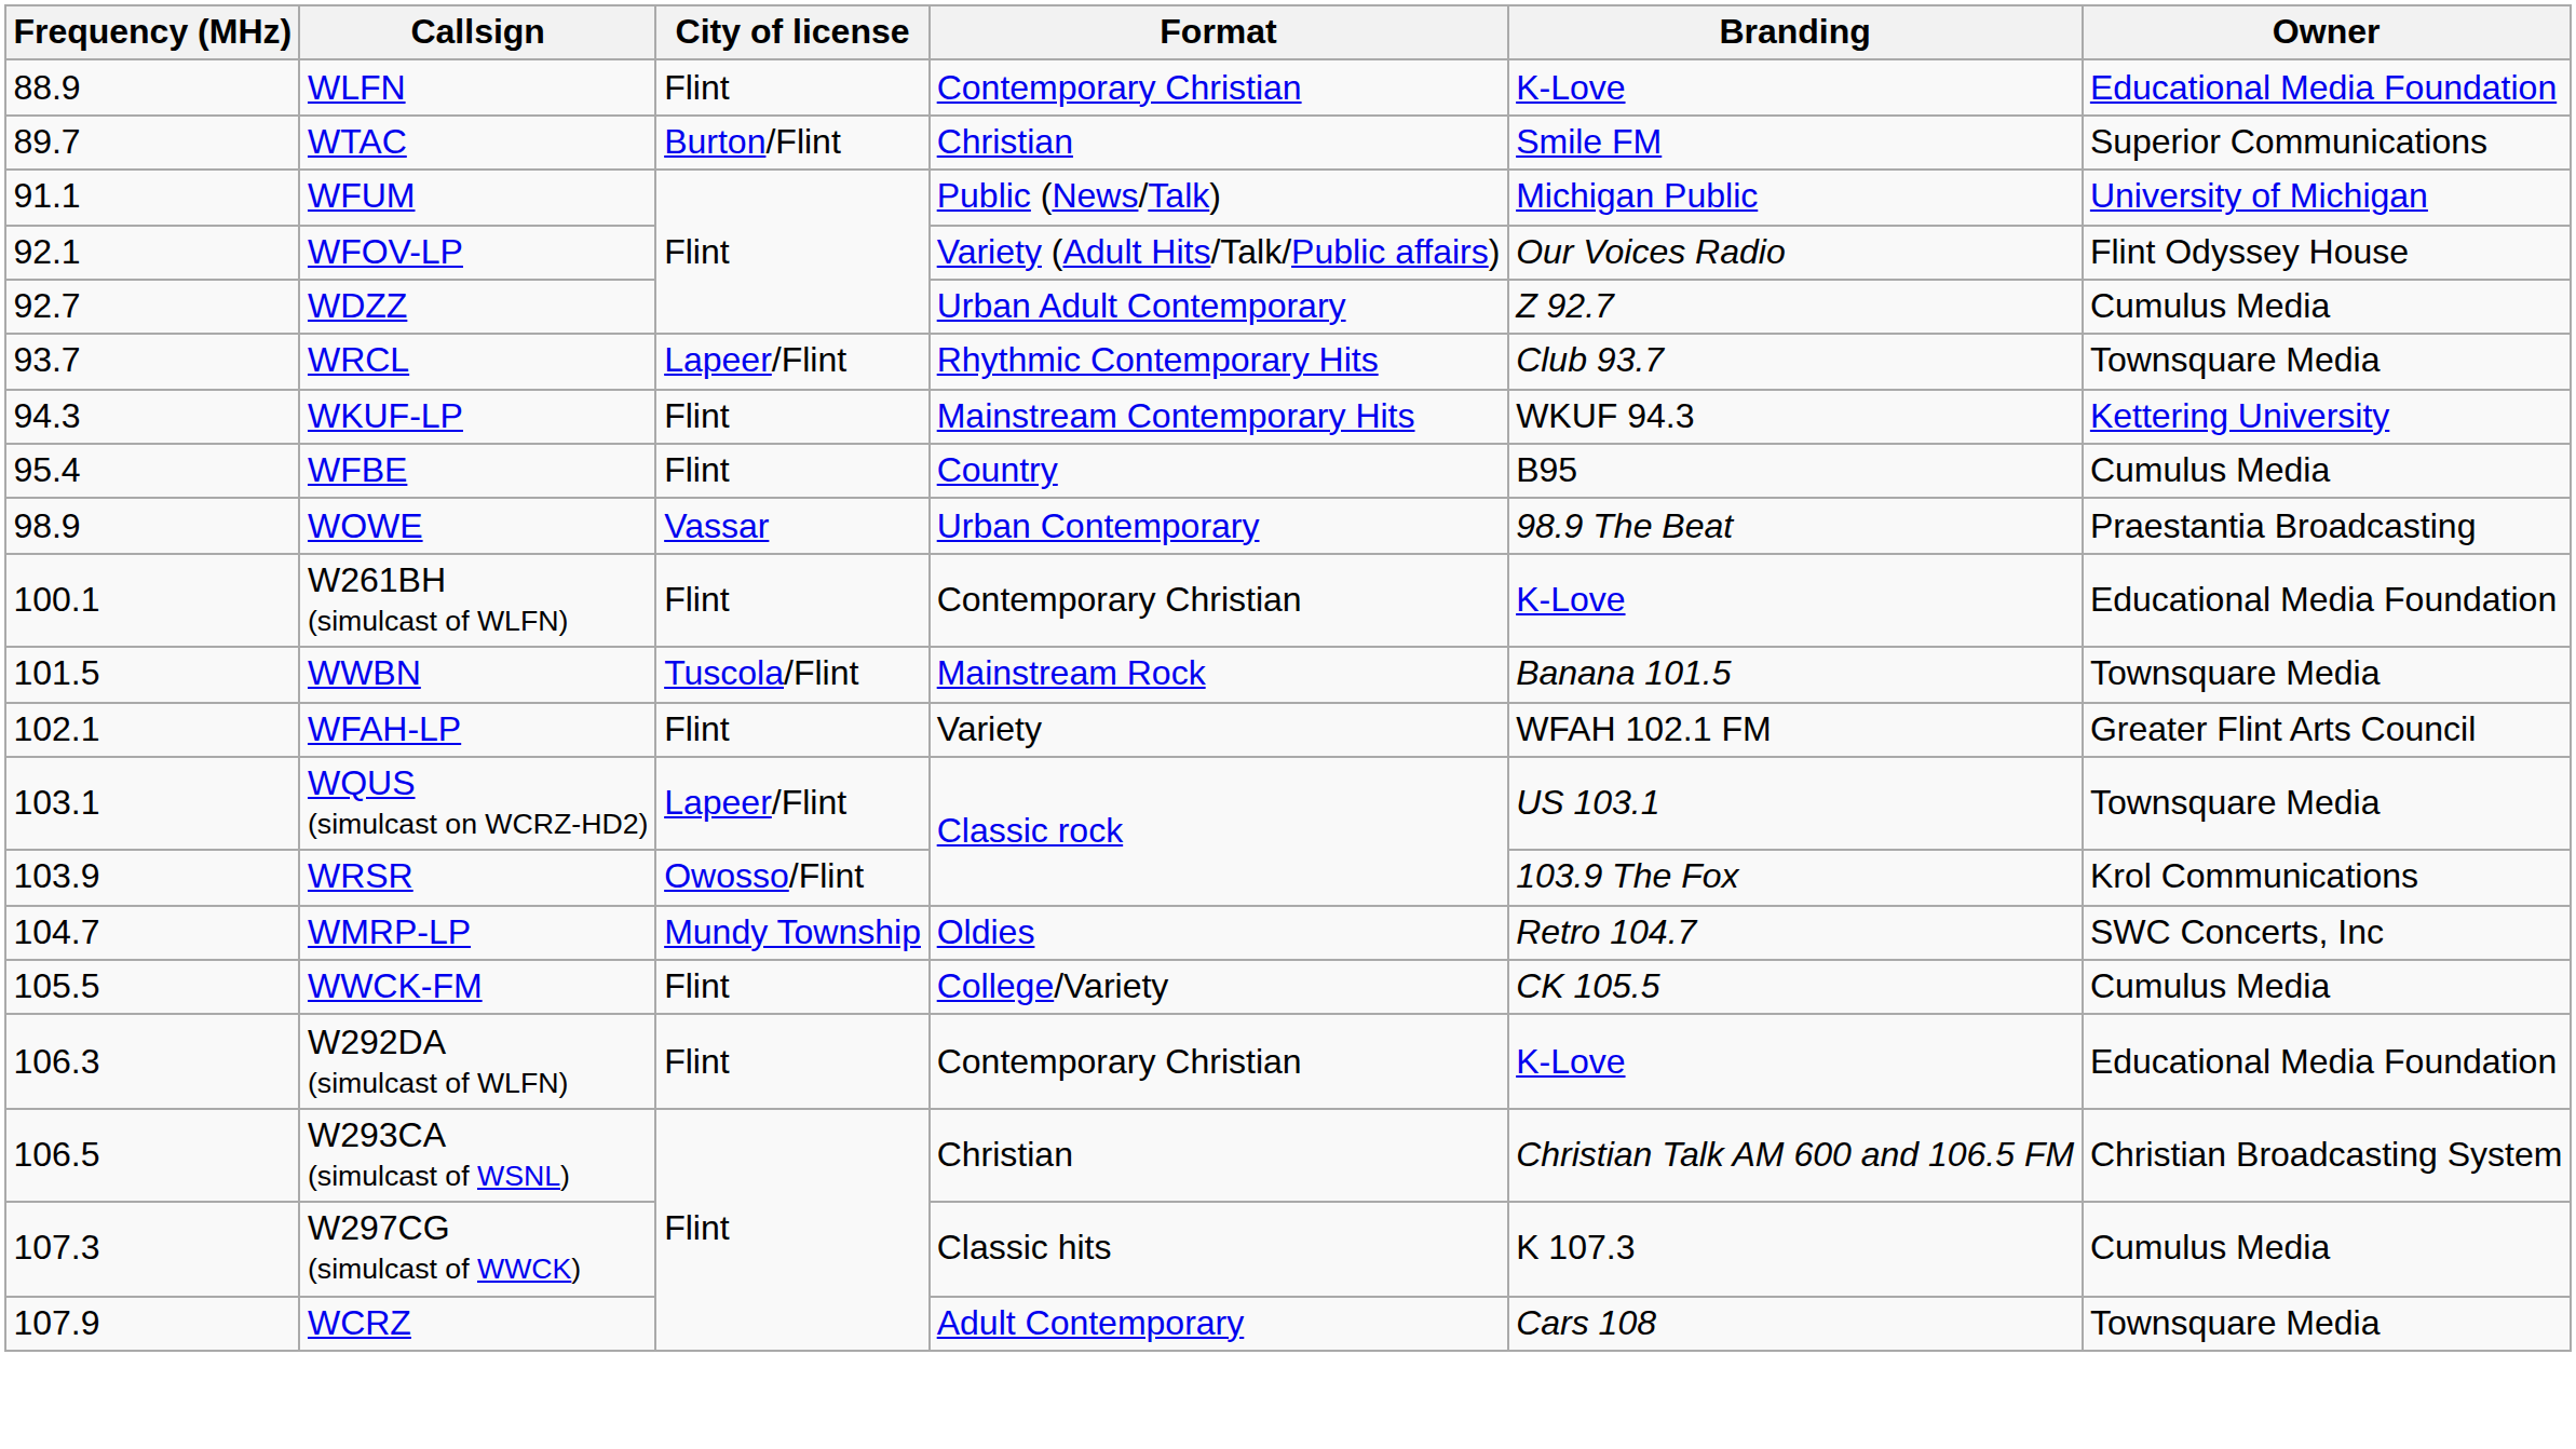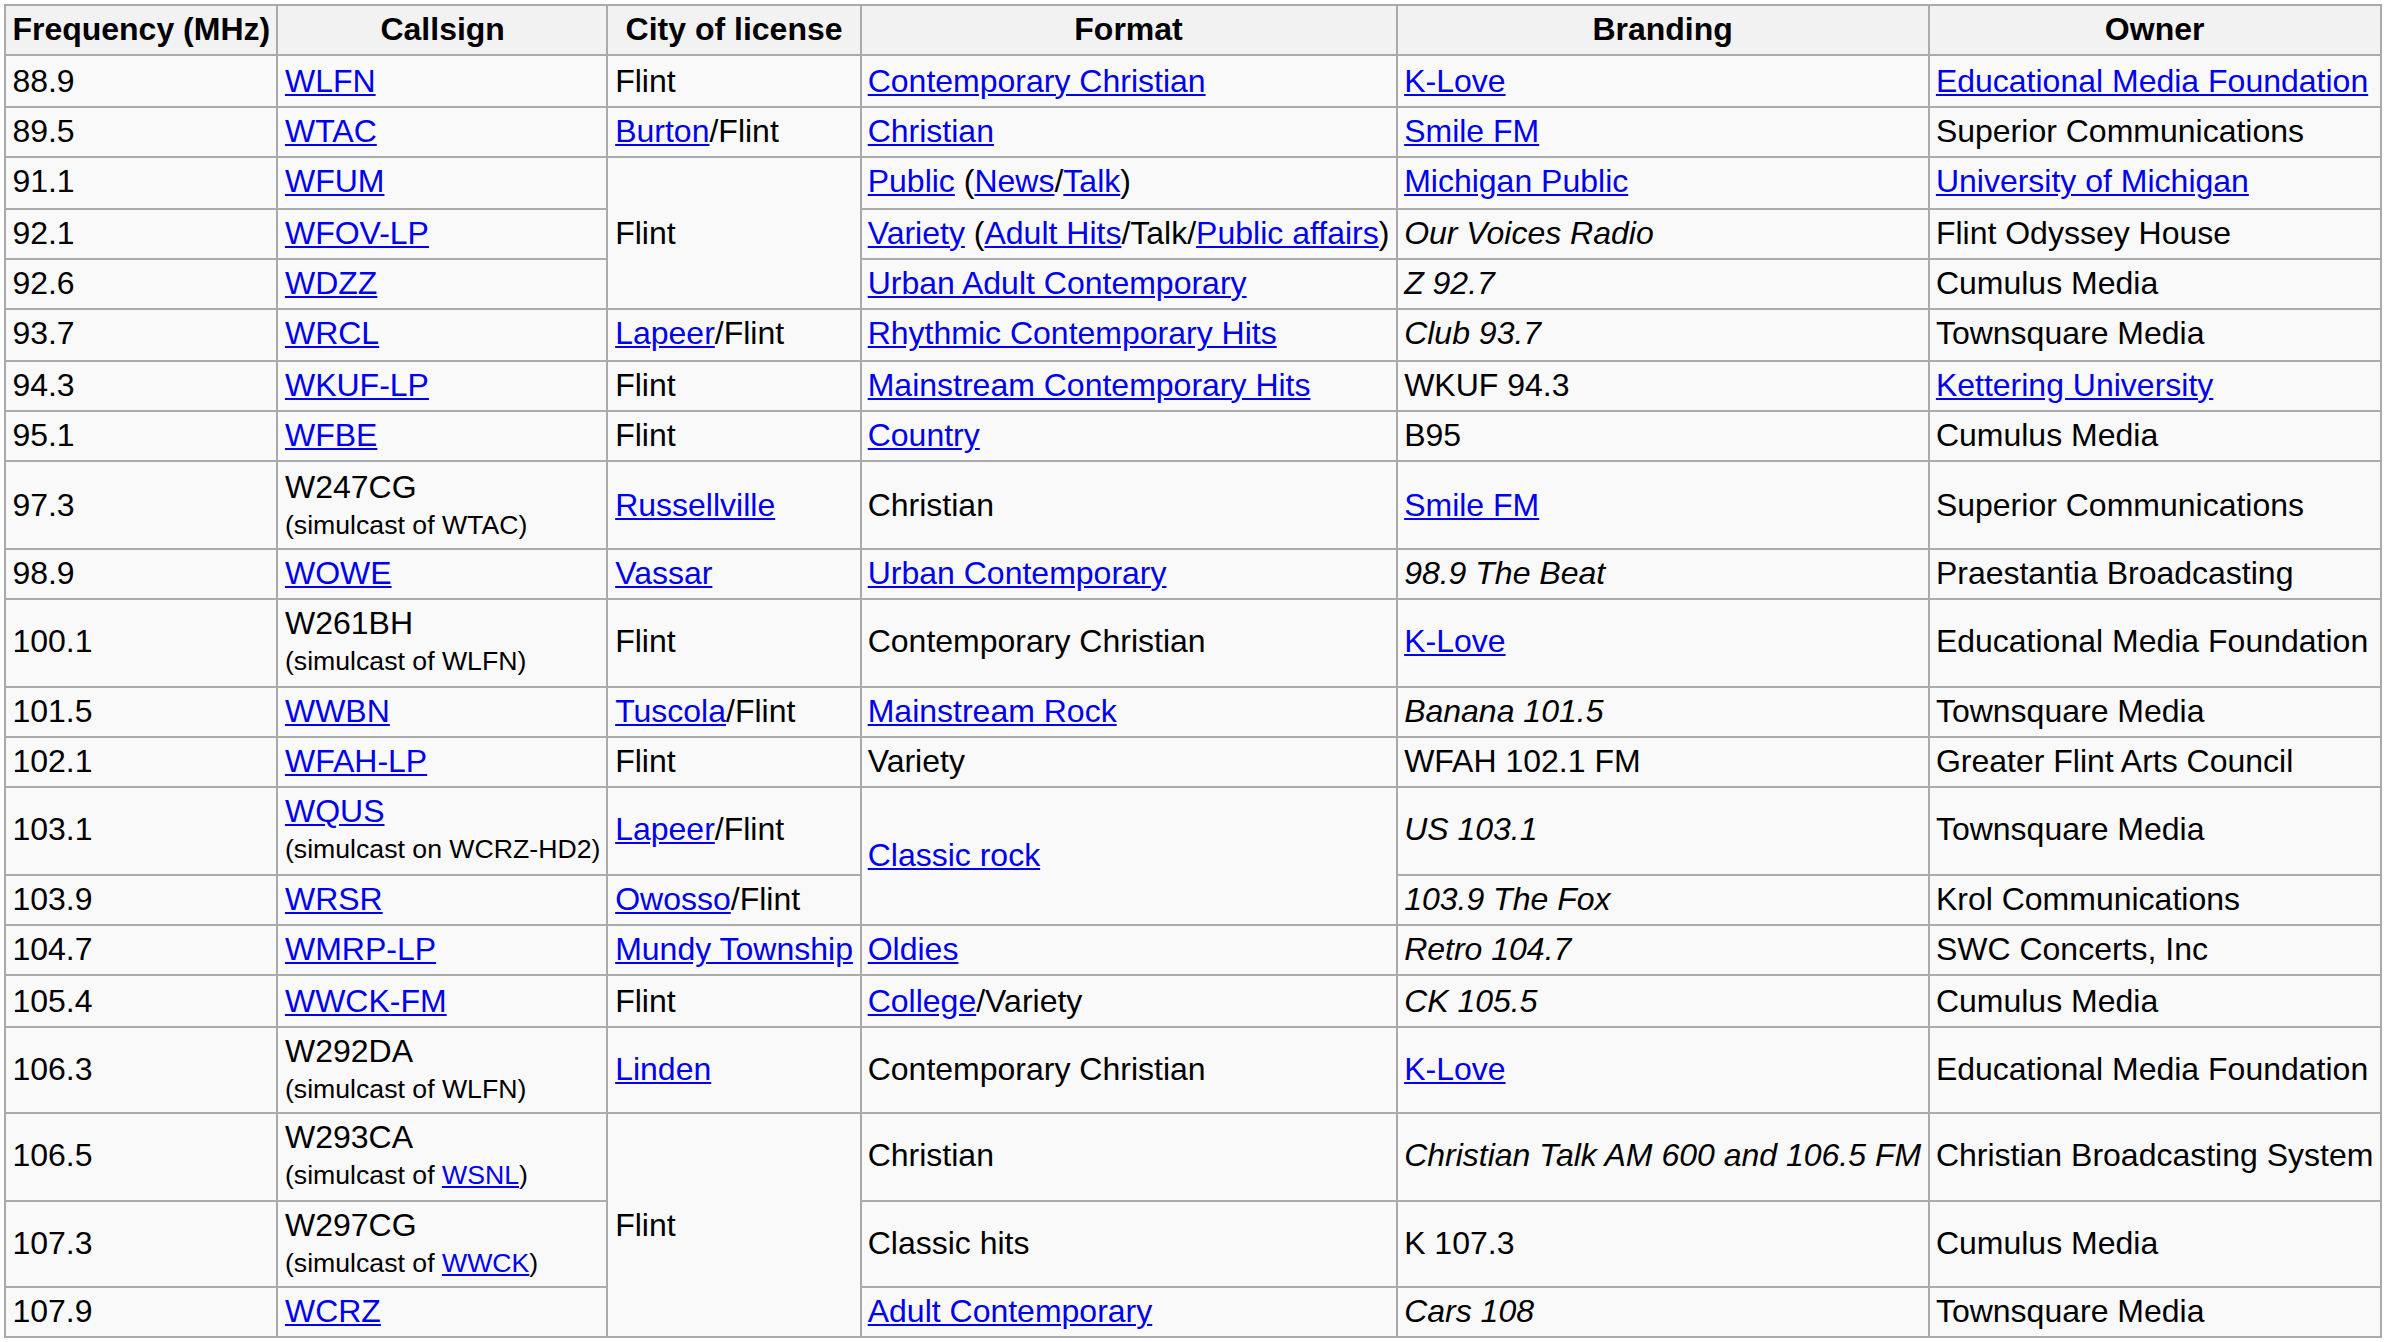 <table class="wikitable sortable">
 <tr>
 <th>Frequency (MHz)</th>
 <th>Callsign</th>
 <th>City of license</th>
 <th>Format</th>
 <th>Branding</th>
 <th>Owner</th>
 </tr>
 <tr>
 <td>88.9</td>
 <td><a href='#'>WLFN</a></td>
 <td>Flint</td>
 <td><a href='#'>Contemporary Christian</a></td>
 <td><a href='#'>K-Love</a></td>
 <td><a href='#'>Educational Media Foundation</a></td>
 </tr>
 <tr>
-<td>89.7</td>
+<td>89.5</td>
 <td><a href='#'>WTAC</a></td>
 <td><a href='#'>Burton</a>/Flint</td>
 <td><a href='#'>Christian</a></td>
 <td><a href='#'>Smile FM</a></td>
 <td>Superior Communications</td>
 </tr>
 <tr>
 <td>91.1</td>
 <td><a href='#'>WFUM</a></td>
 <td rowspan=3>Flint</td>
 <td><a href='#'>Public</a> (<a href='#'>News</a>/<a href='#'>Talk</a>)</td>
 <td><a href='#'>Michigan Public</a></td>
 <td><a href='#'>University of Michigan</a></td>
 </tr>
 <tr>
 <td>92.1</td>
 <td><a href='#'>WFOV-LP</a></td>
 <td><a href='#'>Variety</a> (<a href='#'>Adult Hits</a>/Talk/<a href='#'>Public affairs</a>)</td>
 <td><em>Our Voices Radio</em></td>
 <td>Flint Odyssey House</td>
 </tr>
 <tr>
-<td>92.7</td>
+<td>92.6</td>
 <td><a href='#'>WDZZ</a></td>
 <td><a href='#'>Urban Adult Contemporary</a></td>
 <td><em>Z 92.7</em></td>
 <td>Cumulus Media</td>
 </tr>
 <tr>
 <td>93.7</td>
 <td><a href='#'>WRCL</a></td>
 <td><a href='#'>Lapeer</a>/Flint</td>
 <td><a href='#'>Rhythmic Contemporary Hits</a></td>
 <td><em>Club 93.7</em></td>
 <td>Townsquare Media</td>
 </tr>
 <tr>
 <td>94.3</td>
 <td><a href='#'>WKUF-LP</a></td>
 <td>Flint</td>
 <td><a href='#'>Mainstream Contemporary Hits</a></td>
 <td>WKUF 94.3</td>
 <td><a href='#'>Kettering University</a></td>
 </tr>
 <tr>
-<td>95.4</td>
+<td>95.1</td>
 <td><a href='#'>WFBE</a></td>
 <td>Flint</td>
 <td><a href='#'>Country</a></td>
 <td>B95</td>
 <td>Cumulus Media</td>
+</tr>
+<tr>
+<td>97.3</td>
+<td>W247CG <br><small>(simulcast of WTAC)</small></td>
+<td><a href='#'>Russellville</a></td>
+<td>Christian</td>
+<td><a href='#'>Smile FM</a></td>
+<td>Superior Communications</td>
 </tr>
 <tr>
 <td>98.9</td>
 <td><a href='#'>WOWE</a></td>
 <td><a href='#'>Vassar</a></td>
 <td><a href='#'>Urban Contemporary</a></td>
 <td><em>98.9 The Beat</em></td>
 <td>Praestantia Broadcasting</td>
 </tr>
 <tr>
 <td>100.1</td>
 <td>W261BH <br><small>(simulcast of WLFN)</small></td>
 <td>Flint</td>
 <td>Contemporary Christian</td>
 <td><a href='#'>K-Love</a></td>
 <td>Educational Media Foundation</td>
 </tr>
 <tr>
 <td>101.5</td>
 <td><a href='#'>WWBN</a></td>
 <td><a href='#'>Tuscola</a>/Flint</td>
 <td><a href='#'>Mainstream Rock</a></td>
 <td><em>Banana 101.5</em></td>
 <td>Townsquare Media</td>
 </tr>
 <tr>
 <td>102.1</td>
 <td><a href='#'>WFAH-LP</a></td>
 <td>Flint</td>
 <td>Variety</td>
 <td>WFAH 102.1 FM</td>
 <td>Greater Flint Arts Council</td>
 </tr>
 <tr>
 <td>103.1</td>
 <td><a href='#'>WQUS</a><br><small>(simulcast on WCRZ-HD2)</small></td>
 <td><a href='#'>Lapeer</a>/Flint</td>
 <td rowspan=2><a href='#'>Classic rock</a></td>
 <td><em>US 103.1</em></td>
 <td>Townsquare Media</td>
 </tr>
 <tr>
 <td>103.9</td>
 <td><a href='#'>WRSR</a></td>
 <td><a href='#'>Owosso</a>/Flint</td>
 <td><em>103.9 The Fox</em></td>
 <td>Krol Communications</td>
 </tr>
 <tr>
 <td>104.7</td>
 <td><a href='#'>WMRP-LP</a></td>
 <td><a href='#'>Mundy Township</a></td>
 <td><a href='#'>Oldies</a></td>
 <td><em>Retro 104.7</em></td>
 <td>SWC Concerts, Inc</td>
 </tr>
 <tr>
-<td>105.5</td>
+<td>105.4</td>
 <td><a href='#'>WWCK-FM</a></td>
 <td>Flint</td>
 <td><a href='#'>College</a>/Variety</td>
 <td><em>CK 105.5</em></td>
 <td>Cumulus Media</td>
 </tr>
 <tr>
 <td>106.3</td>
 <td>W292DA <br><small>(simulcast of WLFN)</small></td>
-<td>Flint</td>
+<td><a href='#'>Linden</a></td>
 <td>Contemporary Christian</td>
 <td><a href='#'>K-Love</a></td>
 <td>Educational Media Foundation</td>
 </tr>
 <tr>
 <td>106.5</td>
 <td>W293CA <br><small>(simulcast of <a href='#'>WSNL</a>)</small></td>
 <td rowspan=3>Flint</td>
 <td>Christian</td>
 <td><em>Christian Talk AM 600 and 106.5 FM</em></td>
 <td>Christian Broadcasting System</td>
 </tr>
 <tr>
 <td>107.3</td>
 <td>W297CG<br><small>(simulcast of <a href='#'>WWCK</a>)</small></td>
 <td>Classic hits</td>
 <td>K 107.3</td>
 <td>Cumulus Media</td>
 </tr>
 <tr>
 <td>107.9</td>
 <td><a href='#'>WCRZ</a></td>
 <td><a href='#'>Adult Contemporary</a></td>
 <td><em>Cars 108</em></td>
 <td>Townsquare Media</td>
 </tr>
 </table>
